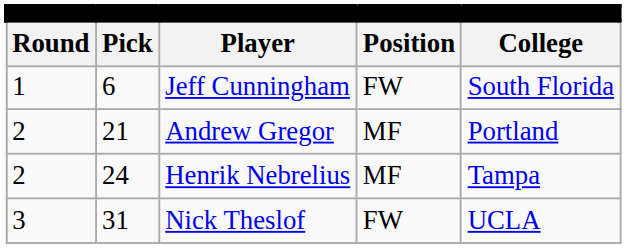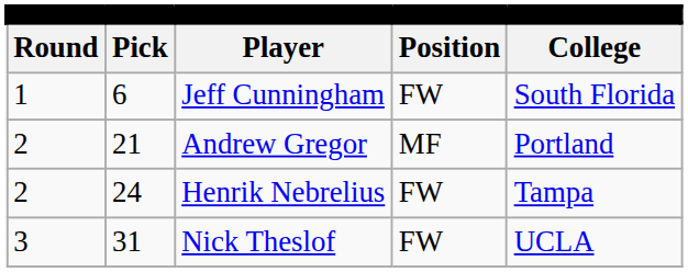 <table class="wikitable sortable" style="text-align:center; font-size:90%; text-align:left;">
 <tr style="border-spacing: 2px; border: 2px solid black;">
 <td colspan="7" bgcolor="#000000" color="#000000" border="#FED000" align="center"><strong></strong></td>
 </tr>
 <tr>
 <th><strong>Round</strong></th>
 <th><strong>Pick</strong></th>
 <th><strong>Player</strong></th>
 <th><strong>Position</strong></th>
 <th><strong>College</strong></th>
 </tr>
 <tr>
 <td>1</td>
 <td>6</td>
 <td> <a href='#'>Jeff Cunningham</a></td>
 <td>FW</td>
 <td><a href='#'>South Florida</a></td>
 </tr>
 <tr>
 <td>2</td>
 <td>21</td>
 <td> <a href='#'>Andrew Gregor</a></td>
 <td>MF</td>
 <td><a href='#'>Portland</a></td>
 </tr>
 <tr>
 <td>2</td>
 <td>24</td>
 <td> <a href='#'>Henrik Nebrelius</a></td>
-<td>MF</td>
+<td>FW</td>
 <td><a href='#'>Tampa</a></td>
 </tr>
 <tr>
 <td>3</td>
 <td>31</td>
 <td> <a href='#'>Nick Theslof</a></td>
 <td>FW</td>
 <td><a href='#'>UCLA</a></td>
 </tr>
 </table>
